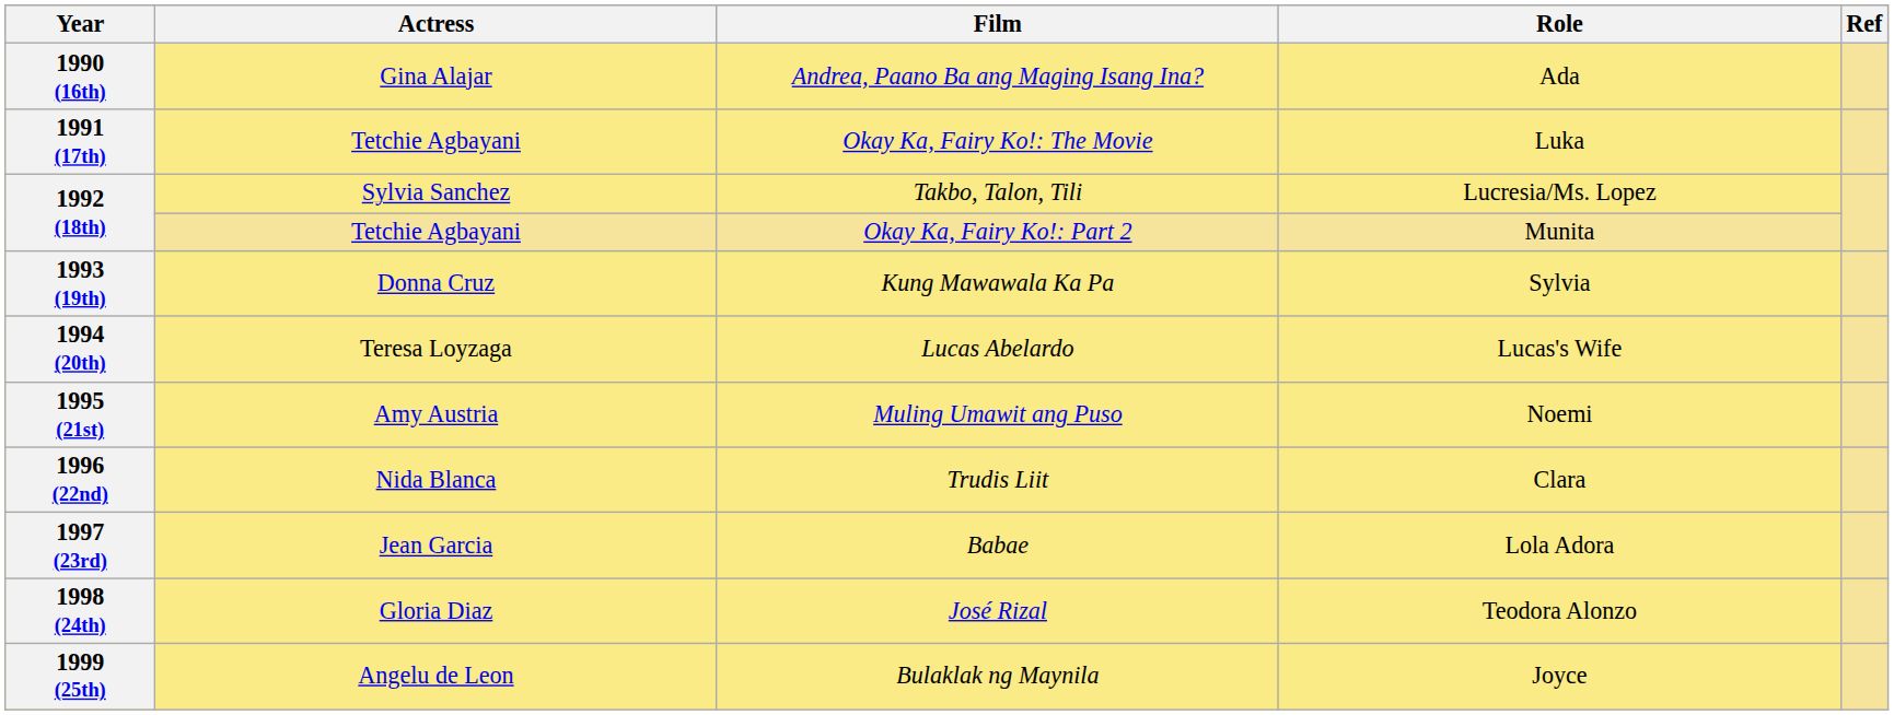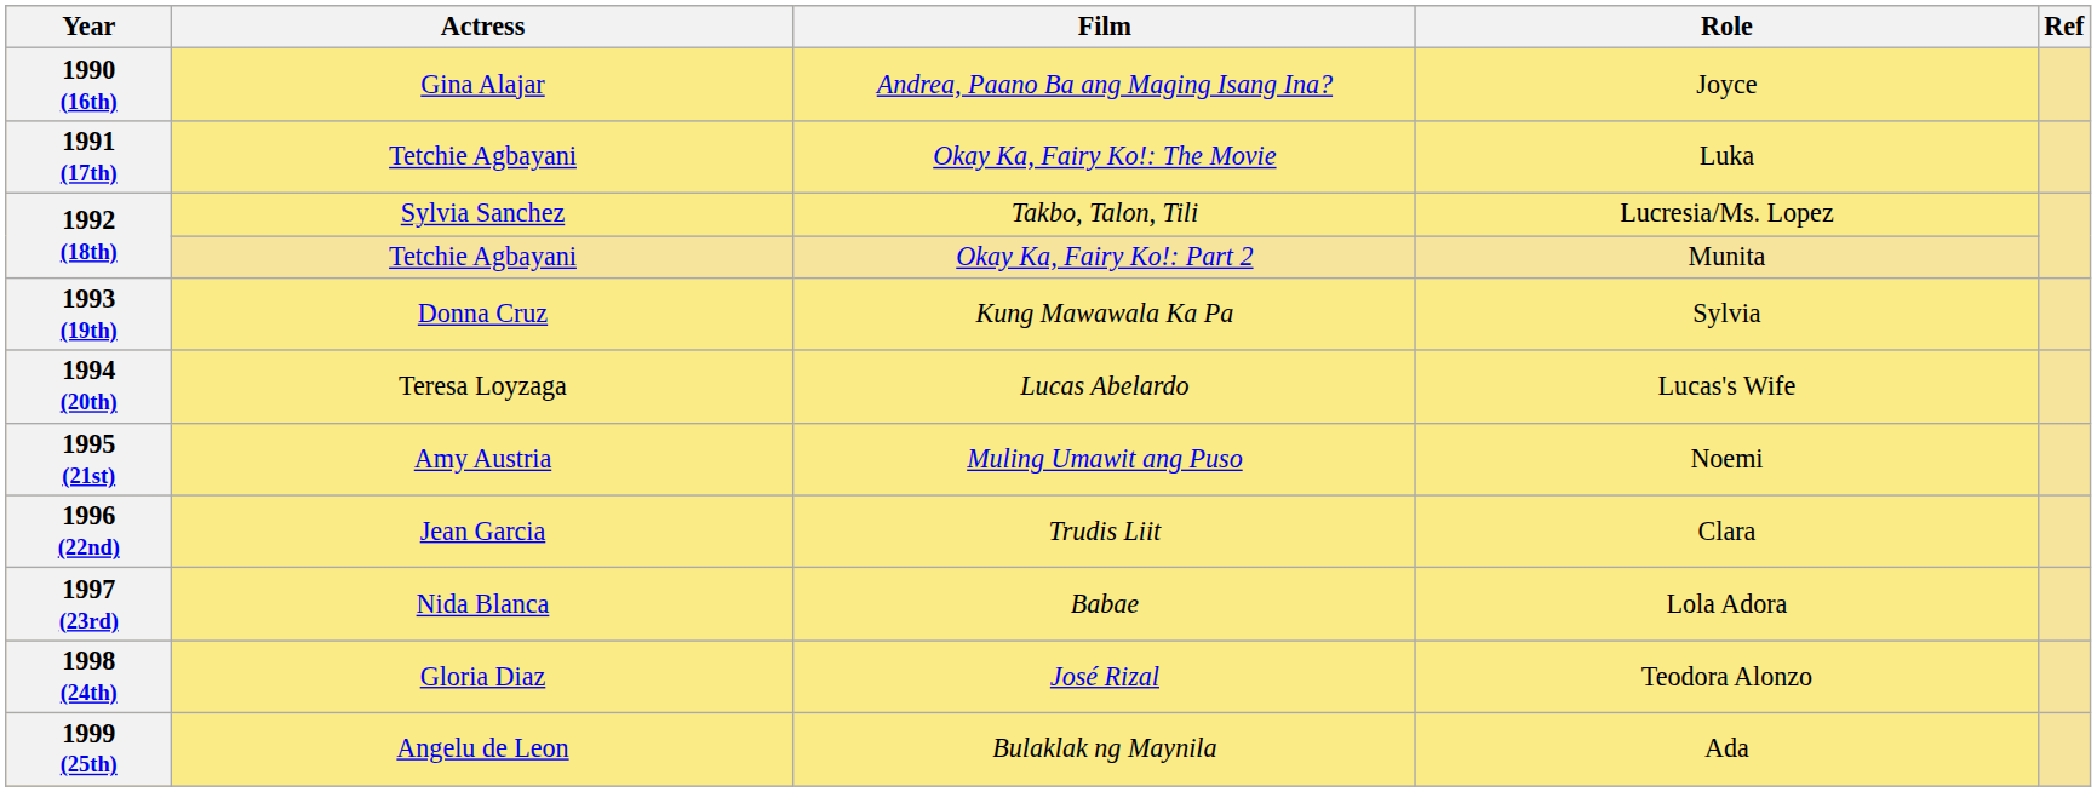 <table class="wikitable" rowspan="2" style="text-align:center; background: #f6e39c">
 <tr style="background:#bebebe;">
 <th scope="col" style="width:8%;">Year</th>
 <th scope="col" style="width:30%;">Actress</th>
 <th scope="col" style="width:30%;">Film</th>
 <th scope="col" style="width:30%;">Role</th>
 <th scope="col" style="width:2%;">Ref</th>
 </tr>
 <tr>
 <th scope="row" style="text-align:center">1990 <br><small><a href='#'>(16th)</a> </small></th>
 <td style="background:#FAEB86"><a href='#'>Gina Alajar</a></td>
 <td style="background:#FAEB86"><em><a href='#'>Andrea, Paano Ba ang Maging Isang Ina?</a></em></td>
-<td style="background:#FAEB86">Ada</td>
+<td style="background:#FAEB86">Joyce</td>
 <td></td>
 </tr>
 <tr>
 <th scope="row" style="text-align:center">1991 <br><small><a href='#'>(17th)</a> </small></th>
 <td style="background:#FAEB86"><a href='#'>Tetchie Agbayani</a></td>
 <td style="background:#FAEB86"><em><a href='#'>Okay Ka, Fairy Ko!: The Movie</a></em></td>
 <td style="background:#FAEB86">Luka</td>
 <td></td>
 </tr>
 <tr>
 <th scope="row" style="text-align:center" rowspan=2>1992 <br><small><a href='#'>(18th)</a> </small></th>
 <td style="background:#FAEB86"><a href='#'>Sylvia Sanchez</a></td>
 <td style="background:#FAEB86"><em>Takbo, Talon, Tili</em></td>
 <td style="background:#FAEB86">Lucresia/Ms. Lopez</td>
 <td rowspan=2></td>
 </tr>
 <tr>
 <td><a href='#'>Tetchie Agbayani</a></td>
 <td><em><a href='#'>Okay Ka, Fairy Ko!: Part 2</a></em></td>
 <td>Munita</td>
 </tr>
 <tr>
 <th scope="row" style="text-align:center">1993 <br><small><a href='#'>(19th)</a> </small></th>
 <td style="background:#FAEB86"><a href='#'>Donna Cruz</a></td>
 <td style="background:#FAEB86"><em>Kung Mawawala Ka Pa</em></td>
 <td style="background:#FAEB86">Sylvia</td>
 <td></td>
 </tr>
 <tr>
 <th scope="row" style="text-align:center">1994 <br><small><a href='#'>(20th)</a> </small></th>
 <td style="background:#FAEB86">Teresa Loyzaga</td>
 <td style="background:#FAEB86"><em>Lucas Abelardo</em></td>
 <td style="background:#FAEB86">Lucas's Wife</td>
 <td></td>
 </tr>
 <tr>
 <th scope="row" style="text-align:center">1995 <br><small><a href='#'>(21st)</a> </small></th>
 <td style="background:#FAEB86"><a href='#'>Amy Austria</a></td>
 <td style="background:#FAEB86"><em><a href='#'>Muling Umawit ang Puso</a></em></td>
 <td style="background:#FAEB86">Noemi</td>
 <td></td>
 </tr>
 <tr>
 <th scope="row" style="text-align:center">1996 <br><small><a href='#'>(22nd)</a> </small></th>
-<td style="background:#FAEB86"><a href='#'>Nida Blanca</a></td>
+<td style="background:#FAEB86"><a href='#'>Jean Garcia</a></td>
 <td style="background:#FAEB86"><em>Trudis Liit</em></td>
 <td style="background:#FAEB86">Clara</td>
 <td></td>
 </tr>
 <tr>
 <th scope="row" style="text-align:center">1997 <br><small><a href='#'>(23rd)</a> </small></th>
-<td style="background:#FAEB86"><a href='#'>Jean Garcia</a></td>
+<td style="background:#FAEB86"><a href='#'>Nida Blanca</a></td>
 <td style="background:#FAEB86"><em>Babae</em></td>
 <td style="background:#FAEB86">Lola Adora</td>
 <td></td>
 </tr>
 <tr>
 <th scope="row" style="text-align:center">1998 <br><small><a href='#'>(24th)</a> </small></th>
 <td style="background:#FAEB86"><a href='#'>Gloria Diaz</a></td>
 <td style="background:#FAEB86"><em><a href='#'>José Rizal</a></em></td>
 <td style="background:#FAEB86">Teodora Alonzo</td>
 <td></td>
 </tr>
 <tr>
 <th scope="row" style="text-align:center">1999 <br><small><a href='#'>(25th)</a> </small></th>
 <td style="background:#FAEB86"><a href='#'>Angelu de Leon</a></td>
 <td style="background:#FAEB86"><em>Bulaklak ng Maynila</em></td>
-<td style="background:#FAEB86">Joyce</td>
+<td style="background:#FAEB86">Ada</td>
 <td></td>
 </tr>
 </table>
